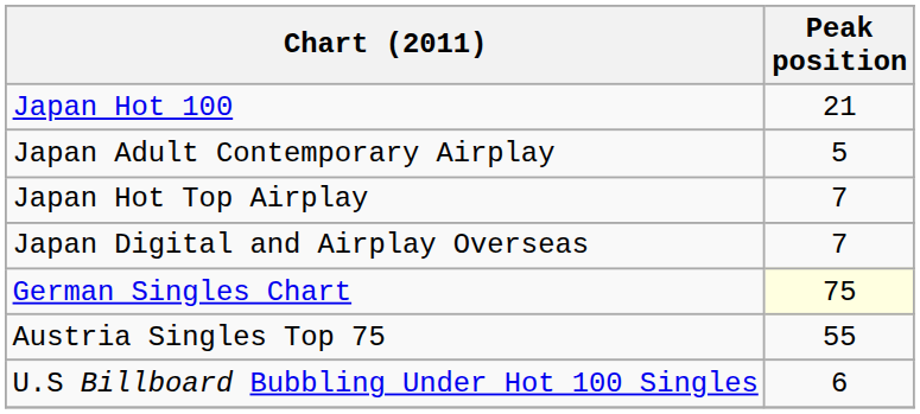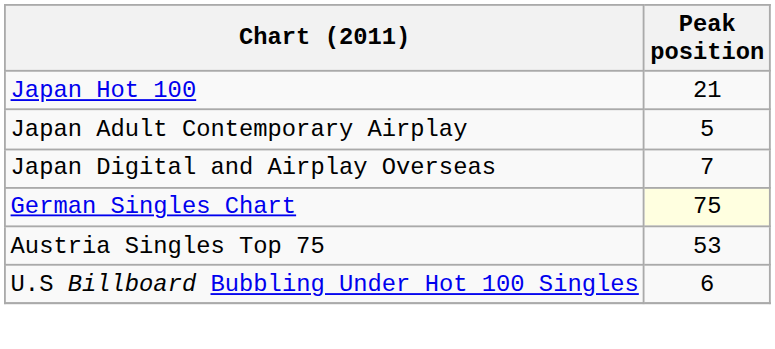 <table class="wikitable">
 <tr>
 <th>Chart (2011)</th>
 <th>Peak<br>position</th>
 </tr>
 <tr>
 <td><a href='#'>Japan Hot 100</a></td>
 <td align="center">21</td>
 </tr>
 <tr>
 <td>Japan Adult Contemporary Airplay </td>
 <td align="center">5</td>
 </tr>
 <tr>
-<td>Japan Hot Top Airplay </td>
-<td align="center">7</td>
-</tr>
-<tr>
 <td>Japan Digital and Airplay Overseas </td>
 <td align="center">7</td>
 </tr>
 <tr>
 <td><a href='#'>German Singles Chart</a></td>
 <td align="center" style="background: lightyellow;">75</td>
 </tr>
 <tr>
 <td>Austria Singles Top 75 </td>
-<td align="center">55</td>
+<td align="center">53</td>
 </tr>
 <tr>
 <td>U.S <em>Billboard</em> <a href='#'>Bubbling Under Hot 100 Singles</a></td>
 <td align="center">6</td>
 </tr>
 <tr>
 </tr>
 </table>
